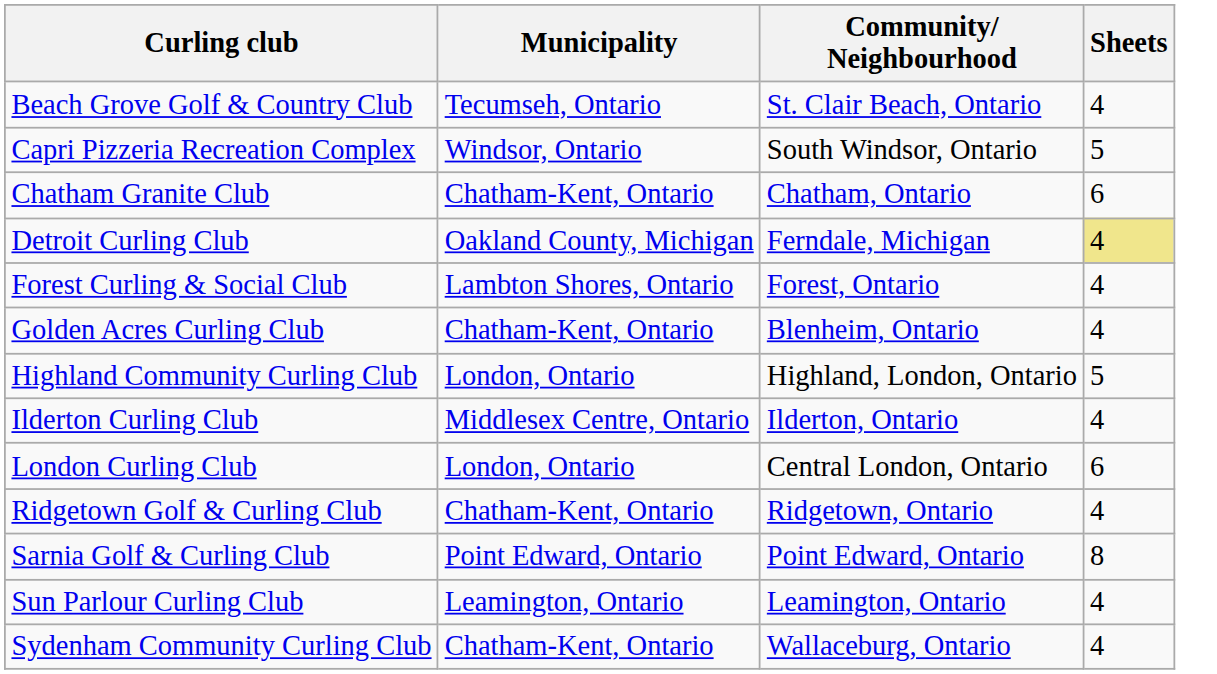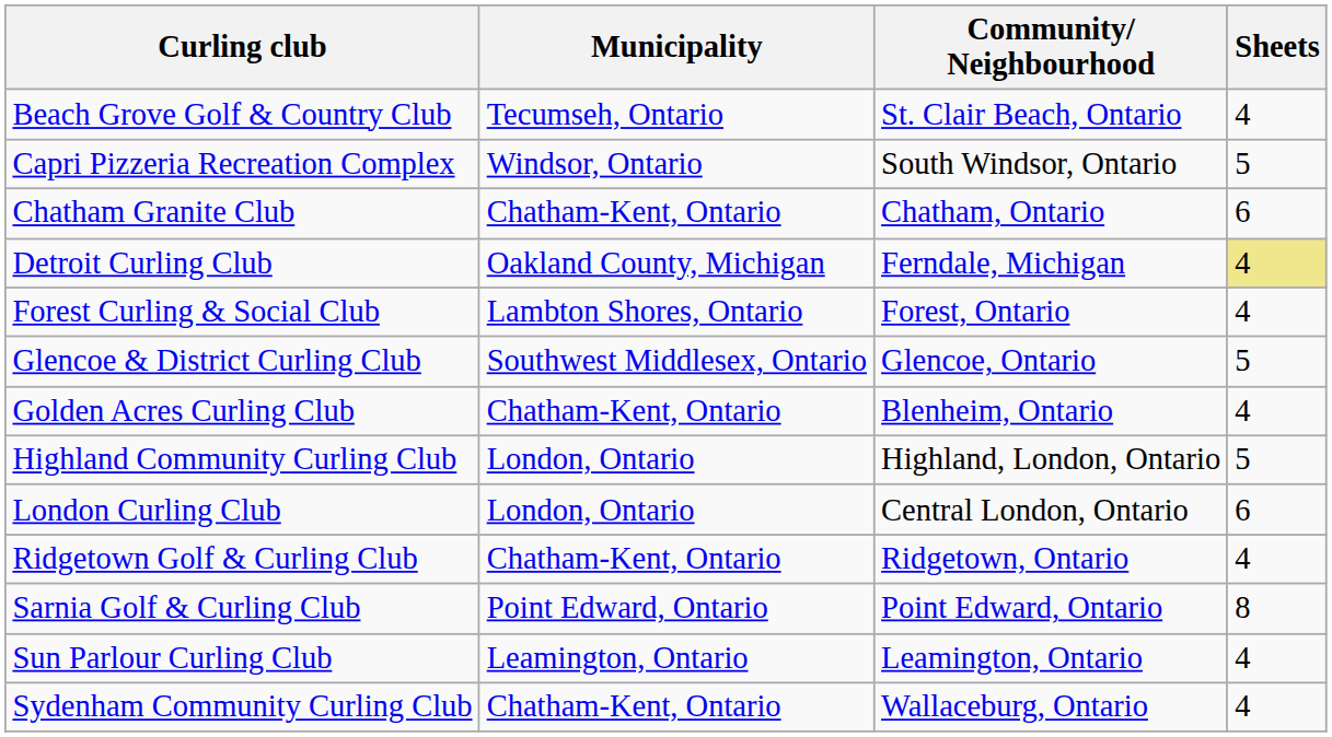 <table class="wikitable">
 <tr>
 <th>Curling club</th>
 <th>Municipality</th>
 <th>Community/<br>Neighbourhood</th>
 <th>Sheets</th>
 </tr>
 <tr>
 <td><a href='#'>Beach Grove Golf & Country Club</a></td>
 <td><a href='#'>Tecumseh, Ontario</a></td>
 <td><a href='#'>St. Clair Beach, Ontario</a></td>
 <td>4</td>
 </tr>
 <tr>
 <td><a href='#'>Capri Pizzeria Recreation Complex</a></td>
 <td><a href='#'>Windsor, Ontario</a></td>
 <td>South Windsor, Ontario</td>
 <td>5</td>
 </tr>
 <tr>
 <td><a href='#'>Chatham Granite Club</a></td>
 <td><a href='#'>Chatham-Kent, Ontario</a></td>
 <td><a href='#'>Chatham, Ontario</a></td>
 <td>6</td>
 </tr>
 <tr>
 <td><a href='#'>Detroit Curling Club</a></td>
 <td><a href='#'>Oakland County, Michigan</a></td>
 <td><a href='#'>Ferndale, Michigan</a></td>
 <td style="background: khaki;">4</td>
 </tr>
 <tr>
 <td><a href='#'>Forest Curling & Social Club</a></td>
 <td><a href='#'>Lambton Shores, Ontario</a></td>
 <td><a href='#'>Forest, Ontario</a></td>
 <td>4</td>
 </tr>
 <tr>
+<td><a href='#'>Glencoe & District Curling Club</a></td>
+<td><a href='#'>Southwest Middlesex, Ontario</a></td>
+<td><a href='#'>Glencoe, Ontario</a></td>
+<td>5</td>
+</tr>
+<tr>
 <td><a href='#'>Golden Acres Curling Club</a></td>
 <td><a href='#'>Chatham-Kent, Ontario</a></td>
 <td><a href='#'>Blenheim, Ontario</a></td>
 <td>4</td>
 </tr>
 <tr>
 <td><a href='#'>Highland Community Curling Club</a></td>
 <td><a href='#'>London, Ontario</a></td>
 <td>Highland, London, Ontario</td>
 <td>5</td>
-</tr>
-<tr>
-<td><a href='#'>Ilderton Curling Club</a></td>
-<td><a href='#'>Middlesex Centre, Ontario</a></td>
-<td><a href='#'>Ilderton, Ontario</a></td>
-<td>4</td>
 </tr>
 <tr>
 <td><a href='#'>London Curling Club</a></td>
 <td><a href='#'>London, Ontario</a></td>
 <td>Central London, Ontario</td>
 <td>6</td>
 </tr>
 <tr>
 <td><a href='#'>Ridgetown Golf & Curling Club</a></td>
 <td><a href='#'>Chatham-Kent, Ontario</a></td>
 <td><a href='#'>Ridgetown, Ontario</a></td>
 <td>4</td>
 </tr>
 <tr>
 <td><a href='#'>Sarnia Golf & Curling Club</a></td>
 <td><a href='#'>Point Edward, Ontario</a></td>
 <td><a href='#'>Point Edward, Ontario</a></td>
 <td>8</td>
 </tr>
 <tr>
 <td><a href='#'>Sun Parlour Curling Club</a></td>
 <td><a href='#'>Leamington, Ontario</a></td>
 <td><a href='#'>Leamington, Ontario</a></td>
 <td>4</td>
 </tr>
 <tr>
 <td><a href='#'>Sydenham Community Curling Club</a></td>
 <td><a href='#'>Chatham-Kent, Ontario</a></td>
 <td><a href='#'>Wallaceburg, Ontario</a></td>
 <td>4</td>
 </tr>
 </table>
